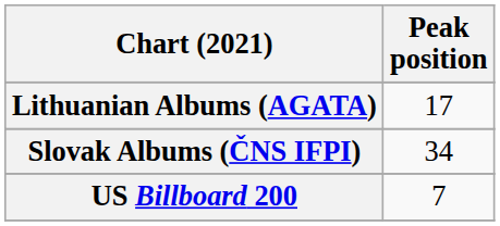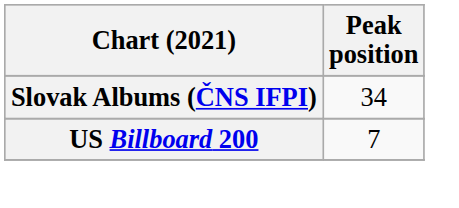 <table class="wikitable sortable plainrowheaders" style="text-align:center">
 <tr>
 <th scope="col">Chart (2021)</th>
 <th scope="col">Peak<br>position</th>
 </tr>
 <tr>
 </tr>
 <tr>
 </tr>
 <tr>
 </tr>
 <tr>
 </tr>
 <tr>
 </tr>
 <tr>
 </tr>
 <tr>
 </tr>
 <tr>
 </tr>
 <tr>
 </tr>
 <tr>
 </tr>
 <tr>
 </tr>
 <tr>
 </tr>
 <tr>
 </tr>
 <tr>
 </tr>
 <tr>
-<th scope="row">Lithuanian Albums (<a href='#'>AGATA</a>)</th>
-<td>17</td>
-</tr>
-<tr>
 </tr>
 <tr>
 </tr>
 <tr>
 </tr>
 <tr>
 </tr>
 <tr>
 </tr>
 <tr>
 <th scope="row">Slovak Albums (<a href='#'>ČNS IFPI</a>)</th>
 <td>34</td>
 </tr>
 <tr>
 </tr>
 <tr>
 </tr>
 <tr>
 </tr>
 <tr>
 </tr>
 <tr>
 <th scope="row">US <a href='#'><em>Billboard</em> 200</a></th>
 <td>7</td>
 </tr>
 <tr>
 </tr>
 </table>
